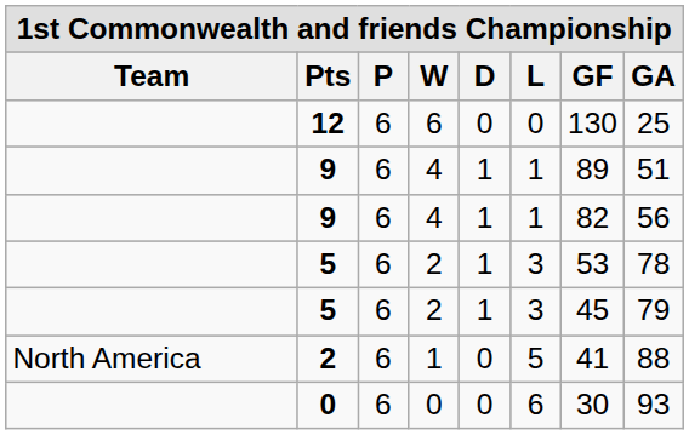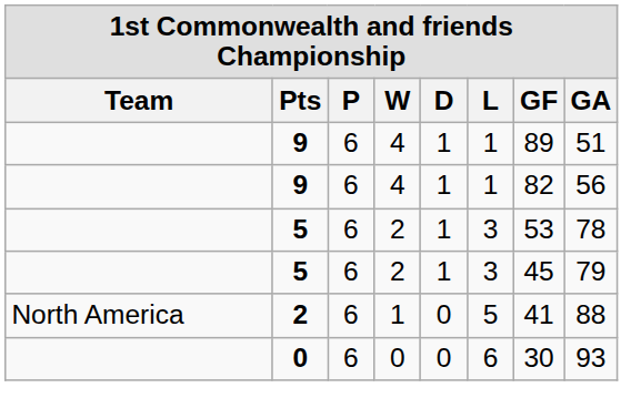 <table class="wikitable" style="text-align: center;">
 <tr align=left style="background:#dfdfdf;">
 <td colspan=8 align=center><strong>1st Commonwealth and friends Championship</strong></td>
 </tr>
 <tr>
 <th width=150>Team</th>
 <th width=20>Pts</th>
 <th width=20>P</th>
 <th width=20>W</th>
 <th width=20>D</th>
 <th width=20>L</th>
 <th width=20>GF</th>
 <th width=20>GA</th>
-</tr>
-<tr>
-<td align=left></td>
-<td><strong>12</strong></td>
-<td>6</td>
-<td>6</td>
-<td>0</td>
-<td>0</td>
-<td>130</td>
-<td>25</td>
 </tr>
 <tr>
 <td align=left></td>
 <td><strong>9</strong></td>
 <td>6</td>
 <td>4</td>
 <td>1</td>
 <td>1</td>
 <td>89</td>
 <td>51</td>
 </tr>
 <tr>
 <td align=left></td>
 <td><strong>9</strong></td>
 <td>6</td>
 <td>4</td>
 <td>1</td>
 <td>1</td>
 <td>82</td>
 <td>56</td>
 </tr>
 <tr>
 <td align=left></td>
 <td><strong>5</strong></td>
 <td>6</td>
 <td>2</td>
 <td>1</td>
 <td>3</td>
 <td>53</td>
 <td>78</td>
 </tr>
 <tr>
 <td align=left></td>
 <td><strong>5</strong></td>
 <td>6</td>
 <td>2</td>
 <td>1</td>
 <td>3</td>
 <td>45</td>
 <td>79</td>
 </tr>
 <tr>
 <td align=left> North America</td>
 <td><strong>2</strong></td>
 <td>6</td>
 <td>1</td>
 <td>0</td>
 <td>5</td>
 <td>41</td>
 <td>88</td>
 </tr>
 <tr>
 <td align=left></td>
 <td><strong>0</strong></td>
 <td>6</td>
 <td>0</td>
 <td>0</td>
 <td>6</td>
 <td>30</td>
 <td>93</td>
 </tr>
 </table>
